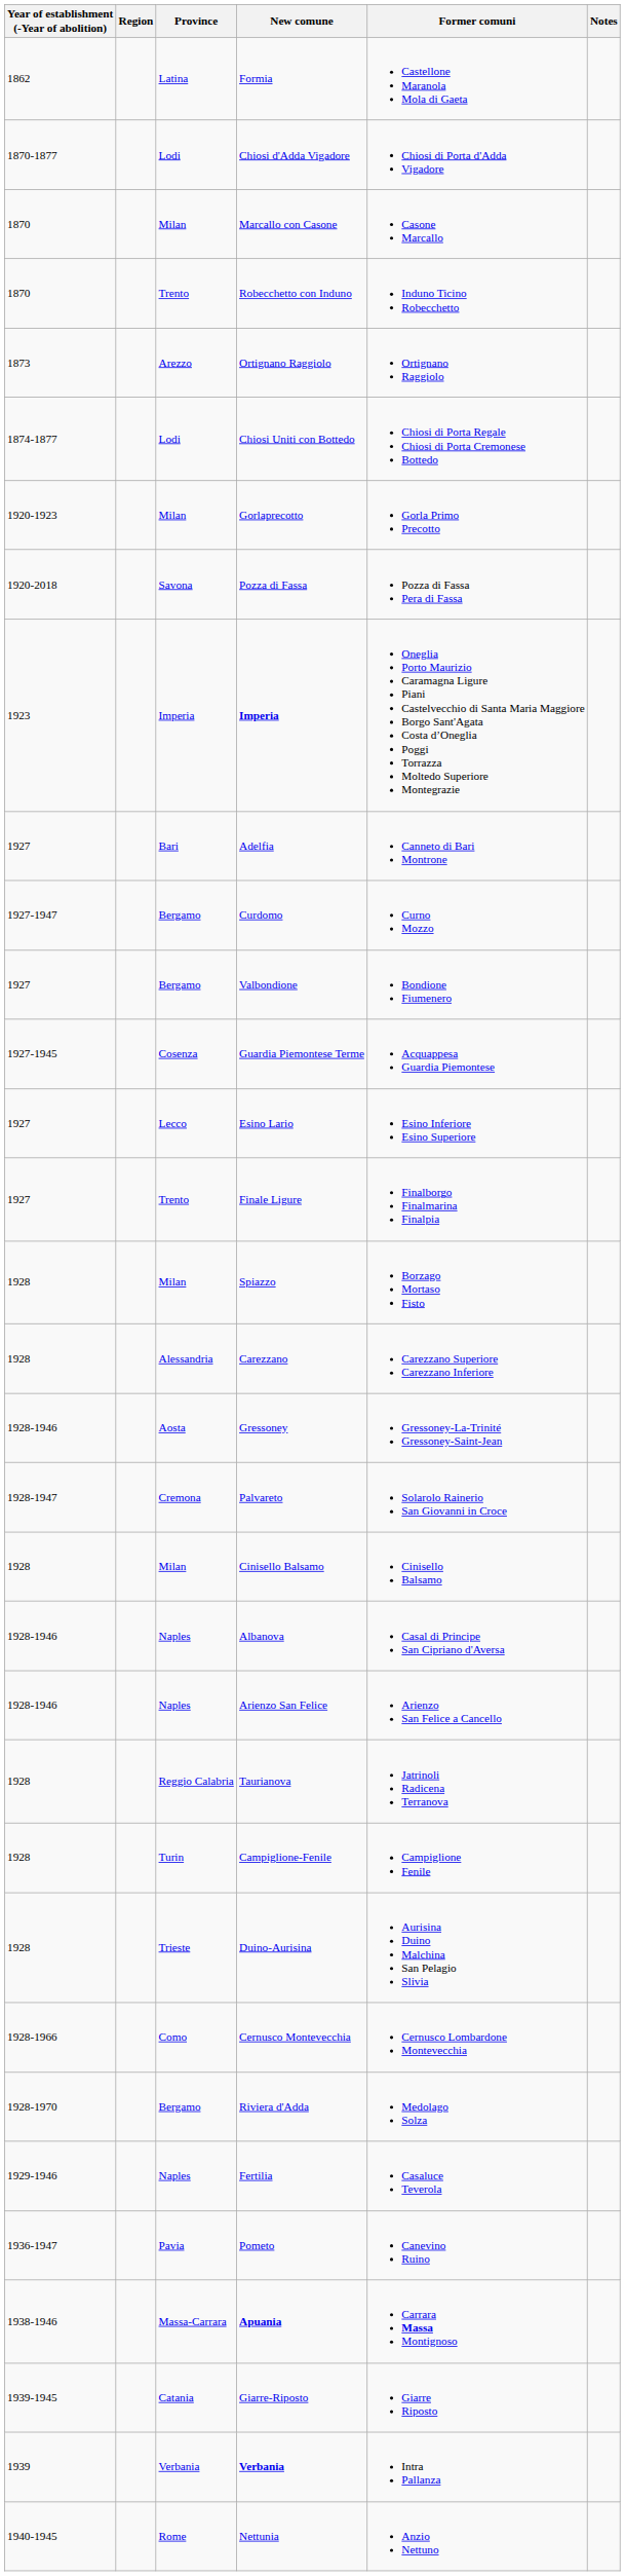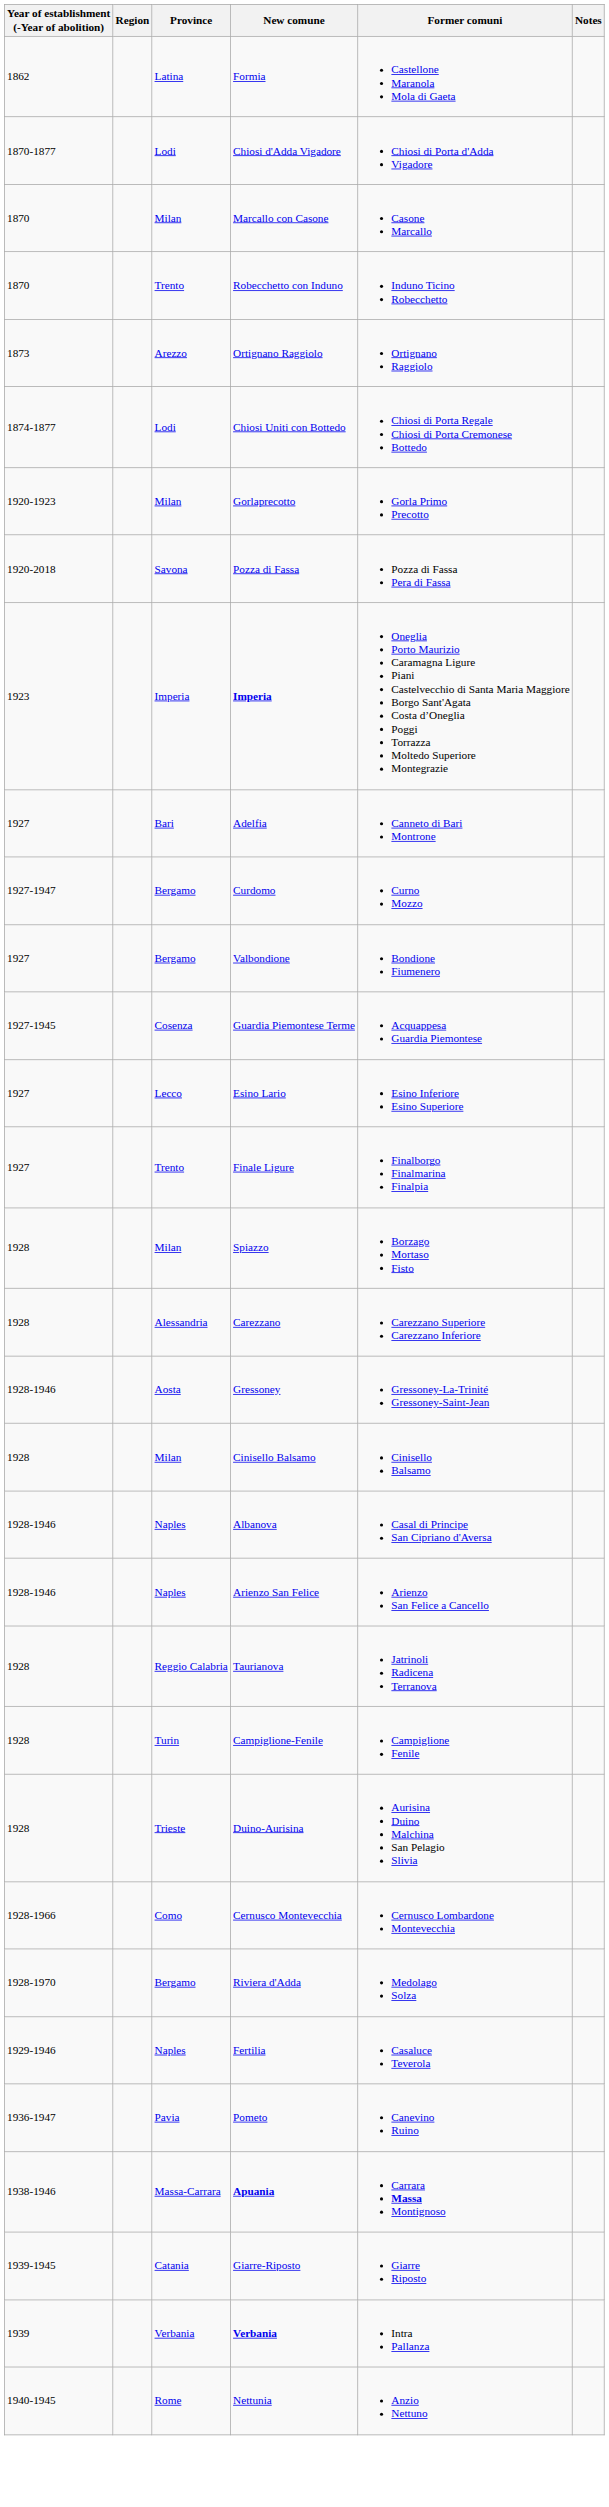 <table class="wikitable sortable" style="font-size:90%;">
 <tr>
 <th>Year of establishment<br>(-Year of abolition)</th>
 <th>Region</th>
 <th>Province</th>
 <th>New comune</th>
 <th>Former comuni</th>
 <th>Notes</th>
 </tr>
 <tr>
 <td>1862</td>
 <td></td>
 <td><a href='#'>Latina</a></td>
 <td><a href='#'>Formia</a></td>
 <td><br><ul><li><a href='#'>Castellone</a></li><li><a href='#'>Maranola</a></li><li><a href='#'>Mola di Gaeta</a></li></ul></td>
 <td></td>
 </tr>
 <tr>
 <td>1870-1877</td>
 <td></td>
 <td><a href='#'>Lodi</a></td>
 <td><a href='#'>Chiosi d'Adda Vigadore</a></td>
 <td><br><ul><li><a href='#'>Chiosi di Porta d'Adda</a></li><li><a href='#'>Vigadore</a></li></ul></td>
 <td></td>
 </tr>
 <tr>
 <td>1870</td>
 <td></td>
 <td><a href='#'>Milan</a></td>
 <td><a href='#'>Marcallo con Casone</a></td>
 <td><br><ul><li><a href='#'>Casone</a></li><li><a href='#'>Marcallo</a></li></ul></td>
 <td></td>
 </tr>
 <tr>
 <td>1870</td>
 <td></td>
 <td><a href='#'>Trento</a></td>
 <td><a href='#'>Robecchetto con Induno</a></td>
 <td><br><ul><li><a href='#'>Induno Ticino</a></li><li><a href='#'>Robecchetto</a></li></ul></td>
 <td></td>
 </tr>
 <tr>
 <td>1873</td>
 <td></td>
 <td><a href='#'>Arezzo</a></td>
 <td><a href='#'>Ortignano Raggiolo</a></td>
 <td><br><ul><li><a href='#'>Ortignano</a></li><li><a href='#'>Raggiolo</a></li></ul></td>
 <td></td>
 </tr>
 <tr>
 <td>1874-1877</td>
 <td></td>
 <td><a href='#'>Lodi</a></td>
 <td><a href='#'>Chiosi Uniti con Bottedo</a></td>
 <td><br><ul><li><a href='#'>Chiosi di Porta Regale</a></li><li><a href='#'>Chiosi di Porta Cremonese</a></li><li><a href='#'>Bottedo</a></li></ul></td>
 <td></td>
 </tr>
 <tr>
 <td>1920-1923</td>
 <td></td>
 <td><a href='#'>Milan</a></td>
 <td><a href='#'>Gorlaprecotto</a></td>
 <td><br><ul><li><a href='#'>Gorla Primo</a></li><li><a href='#'>Precotto</a></li></ul></td>
 <td></td>
 </tr>
 <tr>
 <td>1920-2018</td>
 <td></td>
 <td><a href='#'>Savona</a></td>
 <td><a href='#'>Pozza di Fassa</a></td>
 <td><br><ul><li>Pozza di Fassa</li><li><a href='#'>Pera di Fassa</a></li></ul></td>
 <td></td>
 </tr>
 <tr>
 <td>1923</td>
 <td></td>
 <td><a href='#'>Imperia</a></td>
 <td><strong><a href='#'>Imperia</a></strong></td>
 <td><br><ul><li><a href='#'>Oneglia</a></li><li><a href='#'>Porto Maurizio</a></li><li>Caramagna Ligure</li><li>Piani</li><li>Castelvecchio di Santa Maria Maggiore</li><li>Borgo Sant'Agata</li><li>Costa d’Oneglia</li><li>Poggi</li><li>Torrazza</li><li>Moltedo Superiore</li><li>Montegrazie</li></ul></td>
 <td></td>
 </tr>
 <tr>
 <td>1927</td>
 <td></td>
 <td><a href='#'>Bari</a></td>
 <td><a href='#'>Adelfia</a></td>
 <td><br><ul><li><a href='#'>Canneto di Bari</a></li><li><a href='#'>Montrone</a></li></ul></td>
 <td></td>
 </tr>
 <tr>
 <td>1927-1947</td>
 <td></td>
 <td><a href='#'>Bergamo</a></td>
 <td><a href='#'>Curdomo</a></td>
 <td><br><ul><li><a href='#'>Curno</a></li><li><a href='#'>Mozzo</a></li></ul></td>
 <td></td>
 </tr>
 <tr>
 <td>1927</td>
 <td></td>
 <td><a href='#'>Bergamo</a></td>
 <td><a href='#'>Valbondione</a></td>
 <td><br><ul><li><a href='#'>Bondione</a></li><li><a href='#'>Fiumenero</a></li></ul></td>
 <td></td>
 </tr>
 <tr>
 <td>1927-1945</td>
 <td></td>
 <td><a href='#'>Cosenza</a></td>
 <td><a href='#'>Guardia Piemontese Terme</a></td>
 <td><br><ul><li><a href='#'>Acquappesa</a></li><li><a href='#'>Guardia Piemontese</a></li></ul></td>
 <td></td>
 </tr>
 <tr>
 <td>1927</td>
 <td></td>
 <td><a href='#'>Lecco</a></td>
 <td><a href='#'>Esino Lario</a></td>
 <td><br><ul><li><a href='#'>Esino Inferiore</a></li><li><a href='#'>Esino Superiore</a></li></ul></td>
 <td></td>
 </tr>
 <tr>
 <td>1927</td>
 <td></td>
 <td><a href='#'>Trento</a></td>
 <td><a href='#'>Finale Ligure</a></td>
 <td><br><ul><li><a href='#'>Finalborgo</a></li><li><a href='#'>Finalmarina</a></li><li><a href='#'>Finalpia</a></li></ul></td>
 <td></td>
 </tr>
 <tr>
 <td>1928</td>
 <td></td>
 <td><a href='#'>Milan</a></td>
 <td><a href='#'>Spiazzo</a></td>
 <td><br><ul><li><a href='#'>Borzago</a></li><li><a href='#'>Mortaso</a></li><li><a href='#'>Fisto</a></li></ul></td>
 <td></td>
 </tr>
 <tr>
 <td>1928</td>
 <td></td>
 <td><a href='#'>Alessandria</a></td>
 <td><a href='#'>Carezzano</a></td>
 <td><br><ul><li><a href='#'>Carezzano Superiore</a></li><li><a href='#'>Carezzano Inferiore</a></li></ul></td>
 <td></td>
 </tr>
 <tr>
 <td>1928-1946</td>
 <td></td>
 <td><a href='#'>Aosta</a></td>
 <td><a href='#'>Gressoney</a></td>
 <td><br><ul><li><a href='#'>Gressoney-La-Trinité</a></li><li><a href='#'>Gressoney-Saint-Jean</a></li></ul></td>
 <td></td>
 </tr>
 <tr>
-<td>1928-1947</td>
-<td></td>
-<td><a href='#'>Cremona</a></td>
-<td><a href='#'>Palvareto</a></td>
-<td><br><ul><li><a href='#'>Solarolo Rainerio</a></li><li><a href='#'>San Giovanni in Croce</a></li></ul></td>
-<td></td>
-</tr>
-<tr>
 <td>1928</td>
 <td></td>
 <td><a href='#'>Milan</a></td>
 <td><a href='#'>Cinisello Balsamo</a></td>
 <td><br><ul><li><a href='#'>Cinisello</a></li><li><a href='#'>Balsamo</a></li></ul></td>
 <td></td>
 </tr>
 <tr>
 <td>1928-1946</td>
 <td></td>
 <td><a href='#'>Naples</a></td>
 <td><a href='#'>Albanova</a></td>
 <td><br><ul><li><a href='#'>Casal di Principe</a></li><li><a href='#'>San Cipriano d'Aversa</a></li></ul></td>
 <td></td>
 </tr>
 <tr>
 <td>1928-1946</td>
 <td></td>
 <td><a href='#'>Naples</a></td>
 <td><a href='#'>Arienzo San Felice</a></td>
 <td><br><ul><li><a href='#'>Arienzo</a></li><li><a href='#'>San Felice a Cancello</a></li></ul></td>
 <td></td>
 </tr>
 <tr>
 <td>1928</td>
 <td></td>
 <td><a href='#'>Reggio Calabria</a></td>
 <td><a href='#'>Taurianova</a></td>
 <td><br><ul><li><a href='#'>Jatrinoli</a></li><li><a href='#'>Radicena</a></li><li><a href='#'>Terranova</a></li></ul></td>
 <td></td>
 </tr>
 <tr>
 <td>1928</td>
 <td></td>
 <td><a href='#'>Turin</a></td>
 <td><a href='#'>Campiglione-Fenile</a></td>
 <td><br><ul><li><a href='#'>Campiglione</a></li><li><a href='#'>Fenile</a></li></ul></td>
 <td></td>
 </tr>
 <tr>
 <td>1928</td>
 <td></td>
 <td><a href='#'>Trieste</a></td>
 <td><a href='#'>Duino-Aurisina</a></td>
 <td><br><ul><li><a href='#'>Aurisina</a></li><li><a href='#'>Duino</a></li><li><a href='#'>Malchina</a></li><li>San Pelagio</li><li><a href='#'>Slivia</a></li></ul></td>
 <td></td>
 </tr>
 <tr>
 <td>1928-1966</td>
 <td></td>
 <td><a href='#'>Como</a></td>
 <td><a href='#'>Cernusco Montevecchia</a></td>
 <td><br><ul><li><a href='#'>Cernusco Lombardone</a></li><li><a href='#'>Montevecchia</a></li></ul></td>
 <td></td>
 </tr>
 <tr>
 <td>1928-1970</td>
 <td></td>
 <td><a href='#'>Bergamo</a></td>
 <td><a href='#'>Riviera d'Adda</a></td>
 <td><br><ul><li><a href='#'>Medolago</a></li><li><a href='#'>Solza</a></li></ul></td>
 <td></td>
 </tr>
 <tr>
 <td>1929-1946</td>
 <td></td>
 <td><a href='#'>Naples</a></td>
 <td><a href='#'>Fertilia</a></td>
 <td><br><ul><li><a href='#'>Casaluce</a></li><li><a href='#'>Teverola</a></li></ul></td>
 <td></td>
 </tr>
 <tr>
 <td>1936-1947</td>
 <td></td>
 <td><a href='#'>Pavia</a></td>
 <td><a href='#'>Pometo</a></td>
 <td><br><ul><li><a href='#'>Canevino</a></li><li><a href='#'>Ruino</a></li></ul></td>
 <td></td>
 </tr>
 <tr>
 <td>1938-1946</td>
 <td></td>
 <td><a href='#'>Massa-Carrara</a></td>
 <td><strong><a href='#'>Apuania</a></strong></td>
 <td><br><ul><li><a href='#'>Carrara</a></li><li><strong><a href='#'>Massa</a></strong></li><li><a href='#'>Montignoso</a></li></ul></td>
 <td></td>
 </tr>
 <tr>
 <td>1939-1945</td>
 <td></td>
 <td><a href='#'>Catania</a></td>
 <td><a href='#'>Giarre-Riposto</a></td>
 <td><br><ul><li><a href='#'>Giarre</a></li><li><a href='#'>Riposto</a></li></ul></td>
 <td></td>
 </tr>
 <tr>
 <td>1939</td>
 <td></td>
 <td><a href='#'>Verbania</a></td>
 <td><strong><a href='#'>Verbania</a></strong></td>
 <td><br><ul><li>Intra</li><li><a href='#'>Pallanza</a></li></ul></td>
 <td></td>
 </tr>
 <tr>
 <td>1940-1945</td>
 <td></td>
 <td><a href='#'>Rome</a></td>
 <td><a href='#'>Nettunia</a></td>
 <td><br><ul><li><a href='#'>Anzio</a></li><li><a href='#'>Nettuno</a></li></ul></td>
 <td></td>
 </tr>
 </table>
